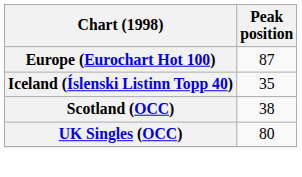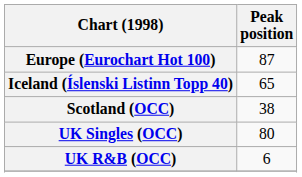 <table class="wikitable sortable plainrowheaders" style="text-align:center">
 <tr>
 <th>Chart (1998)</th>
 <th>Peak<br>position</th>
 </tr>
 <tr>
 <th scope="row">Europe (<a href='#'>Eurochart Hot 100</a>)</th>
 <td align="center">87</td>
 </tr>
 <tr>
 <th scope="row">Iceland (<a href='#'>Íslenski Listinn Topp 40</a>)</th>
-<td align="center">35</td>
+<td align="center">65</td>
 </tr>
 <tr>
 <th scope="row">Scotland (<a href='#'>OCC</a>)</th>
 <td align="center">38</td>
 </tr>
 <tr>
 <th scope="row"><a href='#'>UK Singles</a> (<a href='#'>OCC</a>)</th>
 <td align="center">80</td>
 </tr>
 <tr>
+<th scope="row"><a href='#'>UK R&B</a> (<a href='#'>OCC</a>)</th>
+<td align="center">6</td>
+</tr>
+<tr>
 </tr>
 <tr>
 </tr>
 <tr>
 </tr>
 </table>
